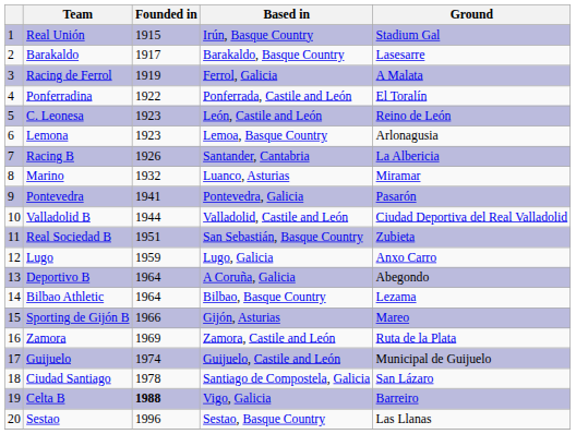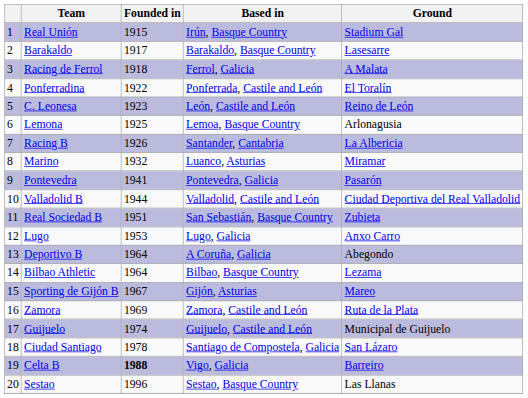 <table class="wikitable">
 <tr>
 <th></th>
 <th>Team</th>
 <th>Founded in</th>
 <th>Based in</th>
 <th>Ground</th>
 </tr>
 <tr style="background:#BBBBDD;">
 <td>1</td>
 <td><a href='#'>Real Unión</a></td>
 <td>1915</td>
 <td><a href='#'>Irún</a>, <a href='#'>Basque Country</a></td>
 <td><a href='#'>Stadium Gal</a></td>
 </tr>
 <tr>
 <td>2</td>
 <td><a href='#'>Barakaldo</a></td>
 <td>1917</td>
 <td><a href='#'>Barakaldo</a>, <a href='#'>Basque Country</a></td>
 <td><a href='#'>Lasesarre</a></td>
 </tr>
 <tr style="background:#BBBBDD;">
 <td>3</td>
 <td><a href='#'>Racing de Ferrol</a></td>
-<td>1919</td>
+<td>1918</td>
 <td><a href='#'>Ferrol</a>,  <a href='#'>Galicia</a></td>
 <td><a href='#'>A Malata</a></td>
 </tr>
 <tr>
 <td>4</td>
 <td><a href='#'>Ponferradina</a></td>
 <td>1922</td>
 <td><a href='#'>Ponferrada</a>, <a href='#'>Castile and León</a></td>
 <td><a href='#'>El Toralín</a></td>
 </tr>
 <tr style="background:#BBBBDD;">
 <td>5</td>
 <td><a href='#'>C. Leonesa</a></td>
 <td>1923</td>
 <td><a href='#'>León</a>, <a href='#'>Castile and León</a></td>
 <td><a href='#'>Reino de León</a></td>
 </tr>
 <tr>
 <td>6</td>
 <td><a href='#'>Lemona</a></td>
-<td>1923</td>
+<td>1925</td>
 <td><a href='#'>Lemoa</a>, <a href='#'>Basque Country</a></td>
 <td>Arlonagusia</td>
 </tr>
 <tr style="background:#BBBBDD;">
 <td>7</td>
 <td><a href='#'>Racing B</a></td>
 <td>1926</td>
 <td><a href='#'>Santander</a>, <a href='#'>Cantabria</a></td>
 <td><a href='#'>La Albericia</a></td>
 </tr>
 <tr>
 <td>8</td>
 <td><a href='#'>Marino</a></td>
 <td>1932</td>
 <td><a href='#'>Luanco</a>, <a href='#'>Asturias</a></td>
 <td><a href='#'>Miramar</a></td>
 </tr>
 <tr style="background:#BBBBDD;">
 <td>9</td>
 <td><a href='#'>Pontevedra</a></td>
 <td>1941</td>
 <td><a href='#'>Pontevedra</a>, <a href='#'>Galicia</a></td>
 <td><a href='#'>Pasarón</a></td>
 </tr>
 <tr>
 <td>10</td>
 <td><a href='#'>Valladolid B</a></td>
 <td>1944</td>
 <td><a href='#'>Valladolid</a>, <a href='#'>Castile and León</a></td>
 <td><a href='#'>Ciudad Deportiva del Real Valladolid</a></td>
 </tr>
 <tr style="background:#BBBBDD;">
 <td>11</td>
 <td><a href='#'>Real Sociedad B</a></td>
 <td>1951</td>
 <td><a href='#'>San Sebastián</a>, <a href='#'>Basque Country</a></td>
 <td><a href='#'>Zubieta</a></td>
 </tr>
 <tr>
 <td>12</td>
 <td><a href='#'>Lugo</a></td>
-<td>1959</td>
+<td>1953</td>
 <td><a href='#'>Lugo</a>, <a href='#'>Galicia</a></td>
 <td><a href='#'>Anxo Carro</a></td>
 </tr>
 <tr style="background:#BBBBDD;">
 <td>13</td>
 <td><a href='#'>Deportivo B</a></td>
 <td>1964</td>
 <td><a href='#'>A Coruña</a>, <a href='#'>Galicia</a></td>
 <td>Abegondo</td>
 </tr>
 <tr>
 <td>14</td>
 <td><a href='#'>Bilbao Athletic</a></td>
 <td>1964</td>
 <td><a href='#'>Bilbao</a>, <a href='#'>Basque Country</a></td>
 <td><a href='#'>Lezama</a></td>
 </tr>
 <tr style="background:#BBBBDD;">
 <td>15</td>
 <td><a href='#'>Sporting de Gijón B</a></td>
-<td>1966</td>
+<td>1967</td>
 <td><a href='#'>Gijón</a>, <a href='#'>Asturias</a></td>
 <td><a href='#'>Mareo</a></td>
 </tr>
 <tr>
 <td>16</td>
 <td><a href='#'>Zamora</a></td>
 <td>1969</td>
 <td><a href='#'>Zamora</a>, <a href='#'>Castile and León</a></td>
 <td><a href='#'>Ruta de la Plata</a></td>
 </tr>
 <tr style="background:#BBBBDD;">
 <td>17</td>
 <td><a href='#'>Guijuelo</a></td>
 <td>1974</td>
 <td><a href='#'>Guijuelo</a>, <a href='#'>Castile and León</a></td>
 <td>Municipal de Guijuelo</td>
 </tr>
 <tr>
 <td>18</td>
 <td><a href='#'>Ciudad Santiago</a></td>
 <td>1978</td>
 <td><a href='#'>Santiago de Compostela</a>, <a href='#'>Galicia</a></td>
 <td><a href='#'>San Lázaro</a></td>
 </tr>
 <tr style="background:#BBBBDD;">
 <td>19</td>
 <td><a href='#'>Celta B</a></td>
 <td><strong>1988</strong></td>
 <td><a href='#'>Vigo</a>, <a href='#'>Galicia</a></td>
 <td><a href='#'>Barreiro</a></td>
 </tr>
 <tr>
 <td>20</td>
 <td><a href='#'>Sestao</a></td>
 <td>1996</td>
 <td><a href='#'>Sestao</a>, <a href='#'>Basque Country</a></td>
 <td>Las Llanas</td>
 </tr>
 <tr style="background:#BBBBDD;">
 </tr>
 </table>
